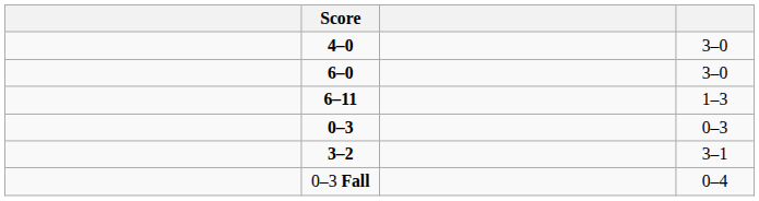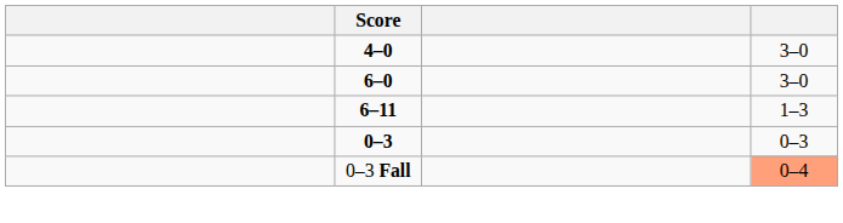 <table class="wikitable" style="text-align: center; ">
 <tr>
 <th align="right" width="270"></th>
 <th width="65">Score</th>
 <th align="left" width="270"></th>
 <th width="65"></th>
 </tr>
 <tr>
 <td align="left"><strong></strong></td>
 <td><strong>4–0</strong></td>
 <td align="left"></td>
 <td>3–0 <strong></strong></td>
 </tr>
 <tr>
 <td align="left"><strong></strong></td>
 <td><strong>6–0</strong></td>
 <td align="left"></td>
 <td>3–0 <strong></strong></td>
 </tr>
 <tr>
 <td align="left"></td>
 <td><strong>6–11</strong></td>
 <td align="left"><strong></strong></td>
 <td>1–3 <strong></strong></td>
 </tr>
 <tr>
 <td align="left"></td>
 <td><strong>0–3</strong></td>
 <td align="left"><strong></strong></td>
 <td>0–3 <strong></strong></td>
 </tr>
 <tr>
-<td align="left"><strong></strong></td>
-<td><strong>3–2</strong></td>
-<td align="left"></td>
-<td>3–1 <strong></strong></td>
-</tr>
-<tr>
 <td align="left"></td>
 <td>0–3 <strong>Fall</strong></td>
 <td align="left"><strong></strong></td>
-<td>0–4 <strong></strong></td>
+<td style="background: lightsalmon;">0–4 <strong></strong></td>
 </tr>
 </table>
